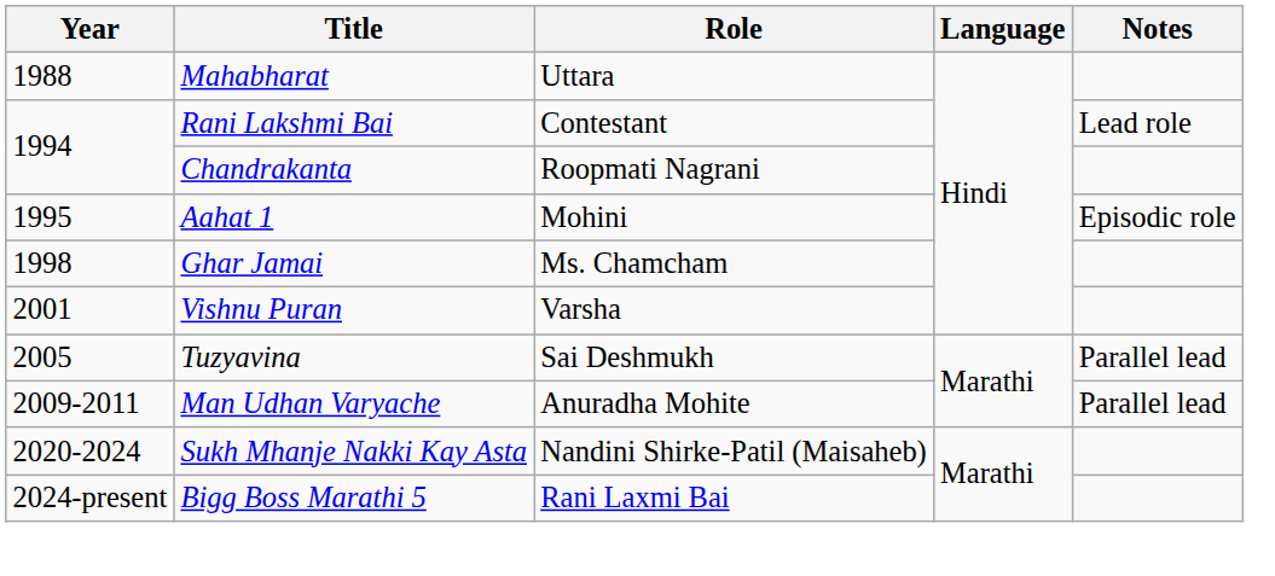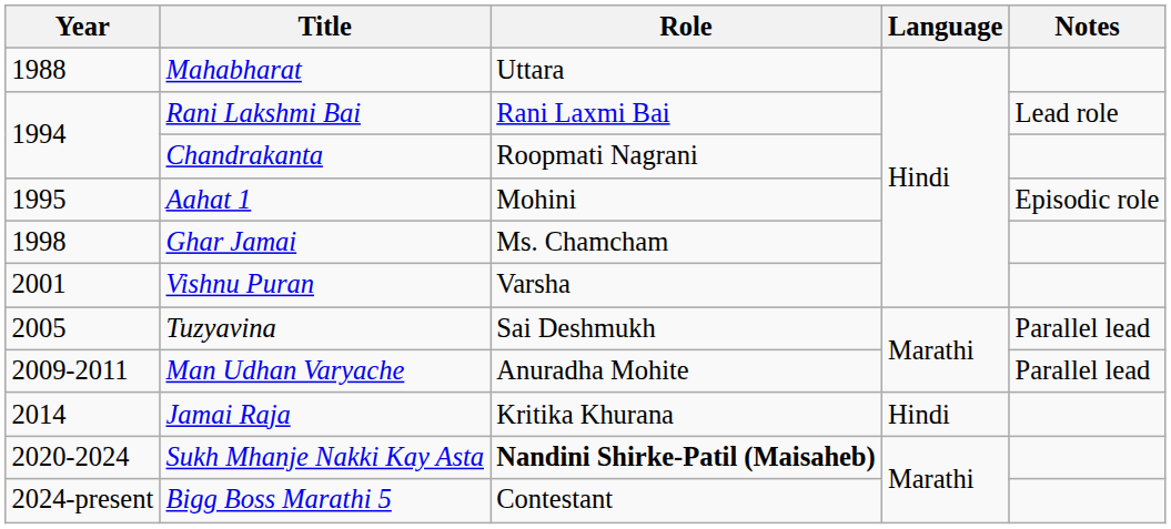 <table class="wikitable">
 <tr>
 <th>Year</th>
 <th>Title</th>
 <th>Role</th>
 <th>Language</th>
 <th>Notes</th>
 </tr>
 <tr>
 <td>1988</td>
 <td><em><a href='#'>Mahabharat</a></em></td>
 <td>Uttara</td>
 <td rowspan="6">Hindi</td>
 <td></td>
 </tr>
 <tr>
 <td rowspan="2">1994</td>
 <td><em><a href='#'>Rani Lakshmi Bai</a></em></td>
-<td>Contestant</td>
+<td><a href='#'>Rani Laxmi Bai</a></td>
 <td>Lead role</td>
 </tr>
 <tr>
 <td><em><a href='#'>Chandrakanta</a></em></td>
 <td>Roopmati Nagrani</td>
 <td></td>
 </tr>
 <tr>
 <td>1995</td>
 <td><em><a href='#'>Aahat 1</a></em></td>
 <td>Mohini</td>
 <td>Episodic role</td>
 </tr>
 <tr>
 <td>1998</td>
 <td><em><a href='#'>Ghar Jamai</a></em></td>
 <td>Ms. Chamcham</td>
 <td></td>
 </tr>
 <tr>
 <td>2001</td>
 <td><em><a href='#'>Vishnu Puran</a></em></td>
 <td>Varsha</td>
 <td></td>
 </tr>
 <tr>
 <td>2005</td>
 <td><em>Tuzyavina</em></td>
 <td>Sai Deshmukh</td>
 <td rowspan="2">Marathi</td>
 <td>Parallel lead</td>
 </tr>
 <tr>
 <td>2009-2011</td>
 <td><em><a href='#'>Man Udhan Varyache</a></em></td>
 <td>Anuradha Mohite</td>
 <td>Parallel lead</td>
 </tr>
 <tr>
+<td>2014</td>
+<td><em><a href='#'>Jamai Raja</a></em></td>
+<td>Kritika Khurana</td>
+<td>Hindi</td>
+<td></td>
+</tr>
+<tr>
 <td>2020-2024</td>
 <td><em><a href='#'>Sukh Mhanje Nakki Kay Asta</a></em></td>
-<td>Nandini Shirke-Patil (Maisaheb)</td>
+<td><strong>Nandini Shirke-Patil (Maisaheb)</strong></td>
 <td rowspan="2">Marathi</td>
 <td></td>
 </tr>
 <tr>
 <td>2024-present</td>
 <td><em><a href='#'>Bigg Boss Marathi 5</a></em></td>
-<td><a href='#'>Rani Laxmi Bai</a></td>
+<td>Contestant</td>
 <td></td>
 </tr>
 </table>
